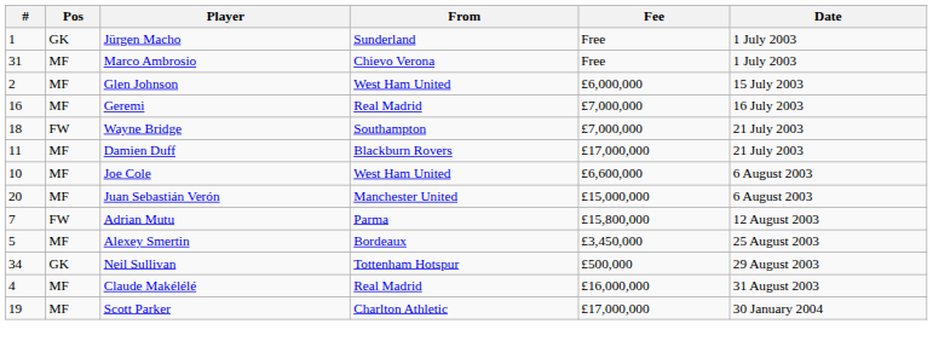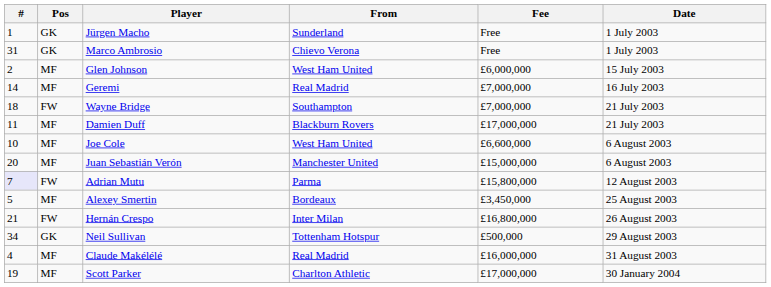 <table width=65% class="wikitable sortable" style="text-align:center; font-size:95%; text-align:left">
 <tr>
 <th>#</th>
 <th>Pos</th>
 <th>Player</th>
 <th>From</th>
 <th data-sort-type="currency">Fee</th>
 <th>Date</th>
 </tr>
 <tr --->
 <td>1</td>
 <td>GK</td>
 <td> <a href='#'>Jürgen Macho</a></td>
 <td> <a href='#'>Sunderland</a></td>
 <td>Free</td>
 <td>1 July 2003</td>
 </tr>
 <tr --->
 <td>31</td>
-<td>MF</td>
+<td>GK</td>
 <td> <a href='#'>Marco Ambrosio</a></td>
 <td> <a href='#'>Chievo Verona</a></td>
 <td>Free</td>
 <td>1 July 2003</td>
 </tr>
 <tr --->
 <td>2</td>
 <td>MF</td>
 <td> <a href='#'>Glen Johnson</a></td>
 <td> <a href='#'>West Ham United</a></td>
 <td>£6,000,000</td>
 <td>15 July 2003</td>
 </tr>
 <tr --->
-<td>16</td>
+<td>14</td>
 <td>MF</td>
 <td> <a href='#'>Geremi</a></td>
 <td> <a href='#'>Real Madrid</a></td>
 <td>£7,000,000</td>
 <td>16 July 2003</td>
 </tr>
 <tr --->
 <td>18</td>
 <td>FW</td>
 <td> <a href='#'>Wayne Bridge</a></td>
 <td> <a href='#'>Southampton</a></td>
 <td>£7,000,000</td>
 <td>21 July 2003</td>
 </tr>
 <tr --->
 <td>11</td>
 <td>MF</td>
 <td> <a href='#'>Damien Duff</a></td>
 <td> <a href='#'>Blackburn Rovers</a></td>
 <td>£17,000,000</td>
 <td>21 July 2003</td>
 </tr>
 <tr --->
 <td>10</td>
 <td>MF</td>
 <td> <a href='#'>Joe Cole</a></td>
 <td> <a href='#'>West Ham United</a></td>
 <td>£6,600,000</td>
 <td>6 August 2003</td>
 </tr>
 <tr --->
 <td>20</td>
 <td>MF</td>
 <td> <a href='#'>Juan Sebastián Verón</a></td>
 <td> <a href='#'>Manchester United</a></td>
 <td>£15,000,000</td>
 <td>6 August 2003</td>
 </tr>
 <tr --->
-<td>7</td>
+<td style="background: lavender;">7</td>
 <td>FW</td>
 <td> <a href='#'>Adrian Mutu</a></td>
 <td> <a href='#'>Parma</a></td>
 <td>£15,800,000</td>
 <td>12 August 2003</td>
 </tr>
 <tr --->
 <td>5</td>
 <td>MF</td>
 <td> <a href='#'>Alexey Smertin</a></td>
 <td> <a href='#'>Bordeaux</a></td>
 <td>£3,450,000</td>
 <td>25 August 2003</td>
+</tr>
+<tr --->
+<td>21</td>
+<td>FW</td>
+<td> <a href='#'>Hernán Crespo</a></td>
+<td> <a href='#'>Inter Milan</a></td>
+<td>£16,800,000</td>
+<td>26 August 2003</td>
 </tr>
 <tr --->
 <td>34</td>
 <td>GK</td>
 <td> <a href='#'>Neil Sullivan</a></td>
 <td> <a href='#'>Tottenham Hotspur</a></td>
 <td>£500,000</td>
 <td>29 August 2003</td>
 </tr>
 <tr --->
 <td>4</td>
 <td>MF</td>
 <td> <a href='#'>Claude Makélélé</a></td>
 <td> <a href='#'>Real Madrid</a></td>
 <td>£16,000,000</td>
 <td>31 August 2003</td>
 </tr>
 <tr --->
 <td>19</td>
 <td>MF</td>
 <td> <a href='#'>Scott Parker</a></td>
 <td> <a href='#'>Charlton Athletic</a></td>
 <td>£17,000,000</td>
 <td>30 January 2004</td>
 </tr>
 </table>
